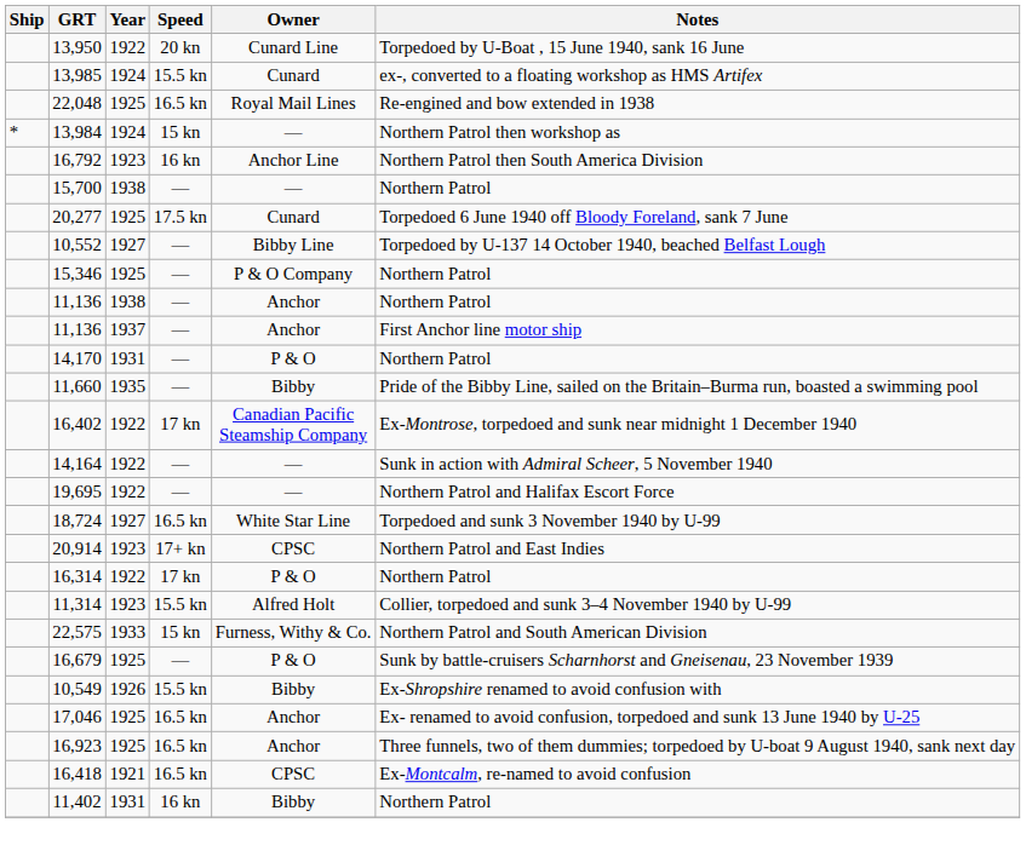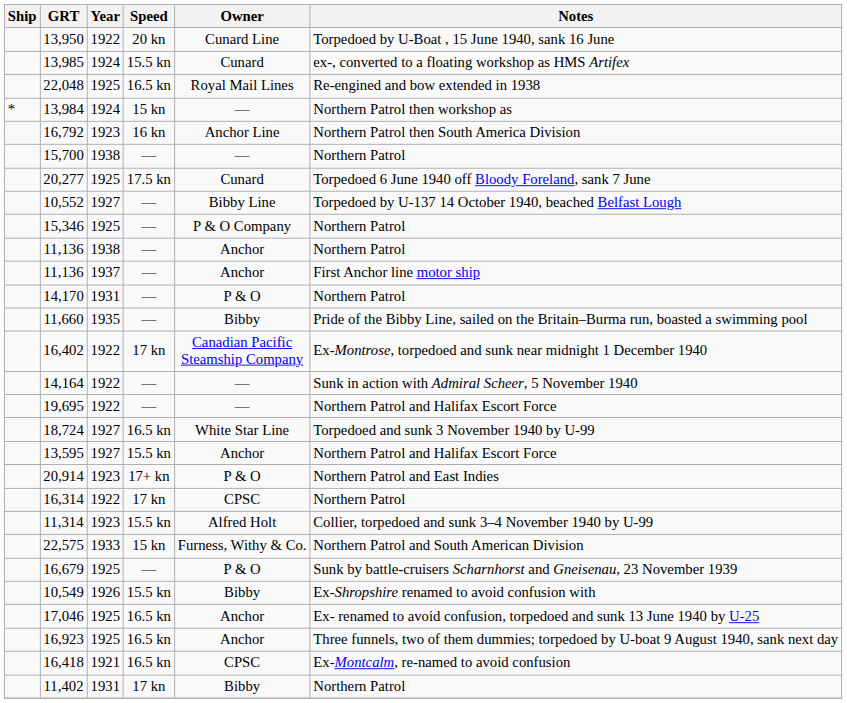 <table class = "wikitable sortable">
 <tr>
 <th>Ship</th>
 <th>GRT</th>
 <th>Year</th>
 <th>Speed</th>
 <th>Owner</th>
 <th>Notes</th>
 </tr>
 <tr>
 <td></td>
 <td align="center">13,950</td>
 <td align="center">1922</td>
 <td align="center">20 kn</td>
 <td align="center">Cunard Line</td>
 <td>Torpedoed by U-Boat , 15 June 1940, sank 16 June</td>
 </tr>
 <tr>
 <td></td>
 <td align="center">13,985</td>
 <td align="center">1924</td>
 <td align="center">15.5 kn</td>
 <td align="center">Cunard</td>
 <td>ex-, converted to a floating workshop as HMS <em>Artifex</em></td>
 </tr>
 <tr>
 <td></td>
 <td align="center">22,048</td>
 <td align="center">1925</td>
 <td align="center">16.5 kn</td>
 <td align="center">Royal Mail Lines</td>
 <td>Re-engined and bow extended  in 1938</td>
 </tr>
 <tr>
 <td>*</td>
 <td align="center">13,984</td>
 <td align="center">1924</td>
 <td align="center">15 kn</td>
 <td align="center">—</td>
 <td>Northern Patrol then workshop as </td>
 </tr>
 <tr>
 <td></td>
 <td align="center">16,792</td>
 <td align="center">1923</td>
 <td align="center">16 kn</td>
 <td align="center">Anchor Line</td>
 <td>Northern Patrol then South America Division</td>
 </tr>
 <tr>
 <td></td>
 <td align="center">15,700</td>
 <td align="center">1938</td>
 <td align="center">—</td>
 <td align="center">—</td>
 <td>Northern Patrol</td>
 </tr>
 <tr>
 <td></td>
 <td align="center">20,277</td>
 <td align="center">1925</td>
 <td align="center">17.5 kn</td>
 <td align="center">Cunard</td>
 <td>Torpedoed 6 June 1940 off <a href='#'>Bloody Foreland</a>, sank 7 June</td>
 </tr>
 <tr>
 <td></td>
 <td align="center">10,552</td>
 <td align="center">1927</td>
 <td align="center">—</td>
 <td align="center">Bibby Line</td>
 <td>Torpedoed by U-137 14 October 1940, beached <a href='#'>Belfast Lough</a></td>
 </tr>
 <tr>
 <td></td>
 <td align="center">15,346</td>
 <td align="center">1925</td>
 <td align="center">—</td>
 <td align="center">P & O Company</td>
 <td>Northern Patrol</td>
 </tr>
 <tr>
 <td></td>
 <td align="center">11,136</td>
 <td align="center">1938</td>
 <td align="center">—</td>
 <td align="center">Anchor</td>
 <td>Northern Patrol</td>
 </tr>
 <tr>
 <td></td>
 <td align="center">11,136</td>
 <td align="center">1937</td>
 <td align="center">—</td>
 <td align="center">Anchor</td>
 <td>First Anchor line <a href='#'>motor ship</a></td>
 </tr>
 <tr>
 <td></td>
 <td align="center">14,170</td>
 <td align="center">1931</td>
 <td align="center">—</td>
 <td align="center">P & O</td>
 <td>Northern Patrol</td>
 </tr>
 <tr>
 <td></td>
 <td align="center">11,660</td>
 <td align="center">1935</td>
 <td align="center">—</td>
 <td align="center">Bibby</td>
 <td>Pride of the Bibby Line, sailed on the Britain–Burma run, boasted a swimming pool</td>
 </tr>
 <tr>
 <td></td>
 <td align="center">16,402</td>
 <td align="center">1922</td>
 <td align="center">17 kn</td>
 <td align="center"><a href='#'>Canadian Pacific<br>Steamship Company</a></td>
 <td>Ex-<em>Montrose</em>, torpedoed and sunk near midnight 1 December 1940</td>
 </tr>
 <tr>
 <td></td>
 <td align="center">14,164</td>
 <td align="center">1922</td>
 <td align="center">—</td>
 <td align="center">—</td>
 <td>Sunk in action with <em>Admiral Scheer</em>, 5 November 1940</td>
 </tr>
 <tr>
 <td></td>
 <td align="center">19,695</td>
 <td align="center">1922</td>
 <td align="center">—</td>
 <td align="center">—</td>
 <td>Northern Patrol and Halifax Escort Force</td>
 </tr>
 <tr>
 <td></td>
 <td align="center">18,724</td>
 <td align="center">1927</td>
 <td align="center">16.5 kn</td>
 <td align="center">White Star Line</td>
 <td>Torpedoed and sunk 3 November 1940 by U-99</td>
 </tr>
 <tr>
 <td></td>
+<td align="center">13,595</td>
+<td align="center">1927</td>
+<td align="center">15.5 kn</td>
+<td align="center">Anchor</td>
+<td>Northern Patrol and Halifax Escort Force</td>
+</tr>
+<tr>
+<td></td>
 <td align="center">20,914</td>
 <td align="center">1923</td>
 <td align="center">17+ kn</td>
-<td align="center">CPSC</td>
+<td align="center">P & O</td>
 <td>Northern Patrol and East Indies</td>
 </tr>
 <tr>
 <td></td>
 <td align="center">16,314</td>
 <td align="center">1922</td>
 <td align="center">17 kn</td>
-<td align="center">P & O</td>
+<td align="center">CPSC</td>
 <td>Northern Patrol</td>
 </tr>
 <tr>
 <td></td>
 <td align="center">11,314</td>
 <td align="center">1923</td>
 <td align="center">15.5 kn</td>
 <td align="center">Alfred Holt</td>
 <td>Collier, torpedoed and sunk 3–4 November 1940 by U-99</td>
 </tr>
 <tr>
 <td></td>
 <td align="center">22,575</td>
 <td align="center">1933</td>
 <td align="center">15 kn</td>
 <td align="center">Furness, Withy & Co.</td>
 <td>Northern Patrol and South American Division</td>
 </tr>
 <tr>
 <td></td>
 <td align="center">16,679</td>
 <td align="center">1925</td>
 <td align="center">—</td>
 <td align="center">P & O</td>
 <td>Sunk by battle-cruisers <em>Scharnhorst</em> and <em>Gneisenau</em>, 23 November 1939</td>
 </tr>
 <tr>
 <td></td>
 <td align="center">10,549</td>
 <td align="center">1926</td>
 <td align="center">15.5 kn</td>
 <td align="center">Bibby</td>
 <td>Ex-<em>Shropshire</em> renamed to avoid confusion with </td>
 </tr>
 <tr>
 <td></td>
 <td align="center">17,046</td>
 <td align="center">1925</td>
 <td align="center">16.5 kn</td>
 <td align="center">Anchor</td>
 <td>Ex- renamed to avoid confusion, torpedoed and sunk 13 June 1940 by <a href='#'>U-25</a></td>
 </tr>
 <tr>
 <td></td>
 <td align="center">16,923</td>
 <td align="center">1925</td>
 <td align="center">16.5 kn</td>
 <td align="center">Anchor</td>
 <td>Three funnels, two of them dummies; torpedoed by U-boat 9 August 1940, sank next day</td>
 </tr>
 <tr>
 <td></td>
 <td align="center">16,418</td>
 <td align="center">1921</td>
 <td align="center">16.5 kn</td>
 <td align="center">CPSC</td>
 <td>Ex-<a href='#'><em>Montcalm</em></a>, re-named to avoid confusion</td>
 </tr>
 <tr>
 <td></td>
 <td align="center">11,402</td>
 <td align="center">1931</td>
-<td align="center">16 kn</td>
+<td align="center">17 kn</td>
 <td align="center">Bibby</td>
 <td>Northern Patrol</td>
 </tr>
 <tr>
 </tr>
 </table>
